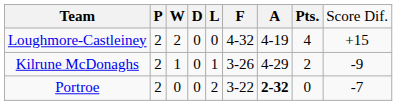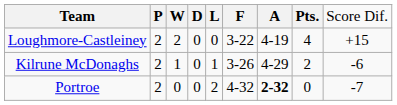 <table class="wikitable">
 <tr>
 <th>Team</th>
 <th>P</th>
 <th>W</th>
 <th>D</th>
 <th>L</th>
 <th>F</th>
 <th>A</th>
 <th>Pts.</th>
 <td>Score Dif.</td>
 </tr>
 <tr align="center">
 <td><a href='#'>Loughmore-Castleiney</a></td>
 <td>2</td>
 <td>2</td>
 <td>0</td>
 <td>0</td>
-<td>4-32</td>
+<td>3-22</td>
 <td>4-19</td>
 <td>4</td>
 <td>+15</td>
 </tr>
 <tr align="center">
 <td><a href='#'>Kilrune McDonaghs</a></td>
 <td>2</td>
 <td>1</td>
 <td>0</td>
 <td>1</td>
 <td>3-26</td>
 <td>4-29</td>
 <td>2</td>
-<td>-9</td>
+<td>-6</td>
 </tr>
 <tr align="center">
 <td><a href='#'>Portroe</a></td>
 <td>2</td>
 <td>0</td>
 <td>0</td>
 <td>2</td>
-<td>3-22</td>
+<td>4-32</td>
 <td><strong>2-32</strong></td>
 <td>0</td>
 <td>-7</td>
 </tr>
 </table>
